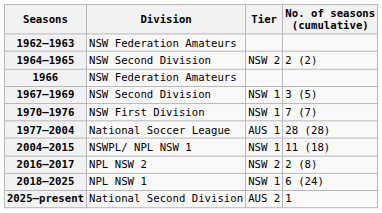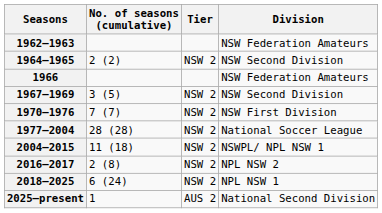 <table class="wikitable">
 <tr>
 <th>Seasons</th>
+<th>No. of seasons <br>(cumulative)</th>
+<th>Tier</th>
 <th>Division</th>
-<th>Tier</th>
-<th>No. of seasons <br>(cumulative)</th>
 </tr>
 <tr>
 <th>1962–1963</th>
-<td>NSW Federation Amateurs</td>
 <td></td>
 <td></td>
+<td>NSW Federation Amateurs</td>
 </tr>
 <tr>
 <th>1964–1965</th>
+<td>2 (2)</td>
+<td>NSW 2</td>
 <td>NSW Second Division</td>
-<td>NSW 2</td>
-<td>2 (2)</td>
 </tr>
 <tr>
 <th>1966</th>
-<td>NSW Federation Amateurs</td>
 <td></td>
 <td></td>
+<td>NSW Federation Amateurs</td>
 </tr>
 <tr>
 <th>1967–1969</th>
+<td>3 (5)</td>
+<td>NSW 2</td>
 <td>NSW Second Division</td>
-<td>NSW 1</td>
-<td>3 (5)</td>
 </tr>
 <tr>
 <th>1970–1976</th>
+<td>7 (7)</td>
+<td>NSW 2</td>
 <td>NSW First Division</td>
-<td>NSW 1</td>
-<td>7 (7)</td>
 </tr>
 <tr>
 <th>1977–2004</th>
+<td>28 (28)</td>
+<td>NSW 2</td>
 <td>National Soccer League</td>
-<td>AUS 1</td>
-<td>28 (28)</td>
 </tr>
 <tr>
 <th>2004–2015</th>
+<td>11 (18)</td>
+<td>NSW 2</td>
 <td>NSWPL/ NPL NSW 1</td>
-<td>NSW 1</td>
-<td>11 (18)</td>
 </tr>
 <tr>
 <th>2016–2017</th>
+<td>2 (8)</td>
+<td>NSW 2</td>
 <td>NPL NSW 2</td>
-<td>NSW 2</td>
-<td>2 (8)</td>
 </tr>
 <tr>
 <th>2018–2025</th>
+<td>6 (24)</td>
+<td>NSW 2</td>
 <td>NPL NSW 1</td>
-<td>NSW 1</td>
-<td>6 (24)</td>
 </tr>
 <tr>
 <th>2025–present</th>
+<td>1</td>
+<td>AUS 2</td>
 <td>National Second Division</td>
-<td>AUS 2</td>
-<td>1</td>
 </tr>
 </table>
